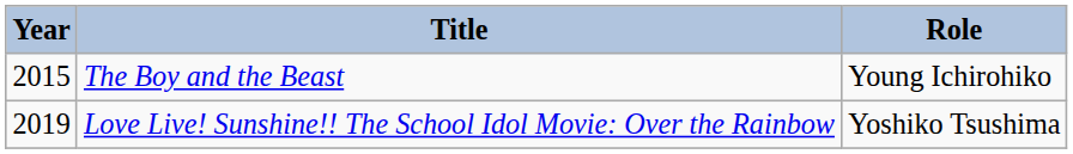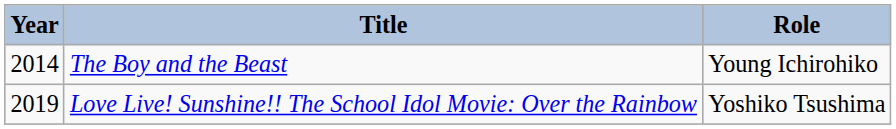 <table class="wikitable plainrowheaders" style="width=95%;  font-size: 95%;">
 <tr>
 <th style="background:#b0c4de;">Year</th>
 <th style="background:#b0c4de;">Title</th>
 <th style="background:#b0c4de;">Role</th>
 </tr>
 <tr>
-<td>2015</td>
+<td>2014</td>
 <td><em><a href='#'>The Boy and the Beast</a></em></td>
 <td>Young Ichirohiko</td>
 </tr>
 <tr>
 <td>2019</td>
 <td><em><a href='#'>Love Live! Sunshine!! The School Idol Movie: Over the Rainbow</a></em></td>
 <td>Yoshiko Tsushima</td>
 </tr>
 </table>
